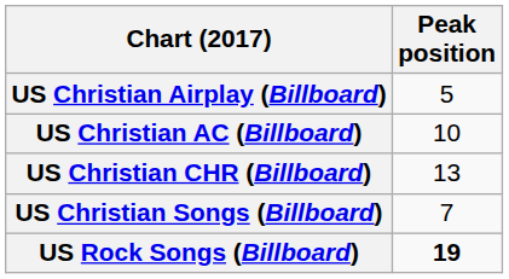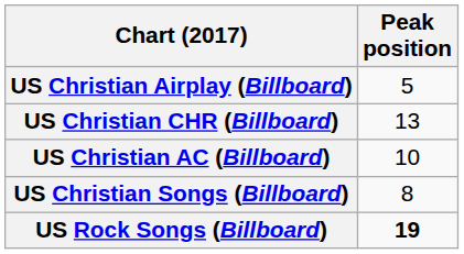 <table class="wikitable sortable plainrowheaders" style="text-align:center">
 <tr>
 <th scope="col">Chart (2017)</th>
 <th scope="col">Peak<br>position</th>
 </tr>
 <tr>
 <th scope="row">US <a href='#'>Christian Airplay</a> (<em><a href='#'>Billboard</a></em>)</th>
 <td>5</td>
 </tr>
 <tr>
+<th scope="row">US <a href='#'>Christian CHR</a> (<em><a href='#'>Billboard</a></em>)</th>
+<td>13</td>
+</tr>
+<tr>
 <th scope="row">US <a href='#'>Christian AC</a> (<em><a href='#'>Billboard</a></em>)</th>
 <td>10</td>
 </tr>
 <tr>
-<th scope="row">US <a href='#'>Christian CHR</a> (<em><a href='#'>Billboard</a></em>)</th>
-<td>13</td>
-</tr>
-<tr>
 <th scope="row">US <a href='#'>Christian Songs</a> (<em><a href='#'>Billboard</a></em>)</th>
-<td>7</td>
+<td>8</td>
 </tr>
 <tr>
 <th scope="row">US <a href='#'>Rock Songs</a> (<em><a href='#'>Billboard</a></em>)</th>
 <td><strong>19</strong></td>
 </tr>
 </table>
